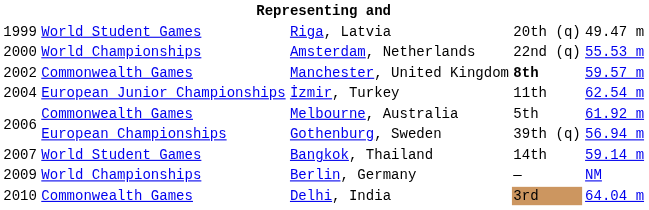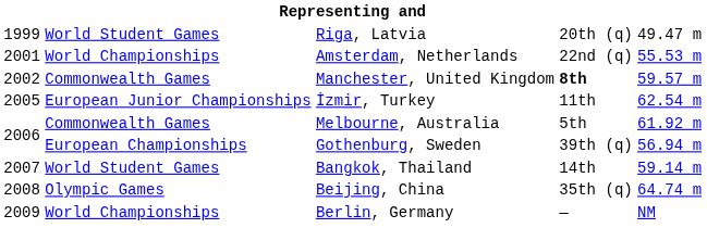 <table>
 <tr>
 <th colspan="5">Representing  and </th>
 </tr>
 <tr>
 <td>1999</td>
 <td><a href='#'>World Student Games</a></td>
 <td><a href='#'>Riga</a>, Latvia</td>
 <td>20th (q)</td>
 <td>49.47 m</td>
 </tr>
 <tr>
-<td>2000</td>
+<td>2001</td>
 <td><a href='#'>World Championships</a></td>
 <td><a href='#'>Amsterdam</a>, Netherlands</td>
 <td>22nd (q)</td>
 <td><a href='#'>55.53 m</a></td>
 </tr>
 <tr>
 <td>2002</td>
 <td><a href='#'>Commonwealth Games</a></td>
 <td><a href='#'>Manchester</a>, United Kingdom</td>
 <td><strong>8th</strong></td>
 <td><a href='#'>59.57 m</a></td>
 </tr>
 <tr>
-<td>2004</td>
+<td>2005</td>
 <td><a href='#'>European Junior Championships</a></td>
 <td><a href='#'>İzmir</a>, Turkey</td>
 <td>11th</td>
 <td><a href='#'>62.54 m</a></td>
 </tr>
 <tr>
 <td rowspan=2>2006</td>
 <td><a href='#'>Commonwealth Games</a></td>
 <td><a href='#'>Melbourne</a>, Australia</td>
 <td>5th</td>
 <td><a href='#'>61.92 m</a></td>
 </tr>
 <tr>
 <td><a href='#'>European Championships</a></td>
 <td><a href='#'>Gothenburg</a>, Sweden</td>
 <td>39th (q)</td>
 <td><a href='#'>56.94 m</a></td>
 </tr>
 <tr>
 <td>2007</td>
 <td><a href='#'>World Student Games</a></td>
 <td><a href='#'>Bangkok</a>, Thailand</td>
 <td>14th</td>
 <td><a href='#'>59.14 m</a></td>
 </tr>
 <tr>
+<td>2008</td>
+<td><a href='#'>Olympic Games</a></td>
+<td><a href='#'>Beijing</a>, China</td>
+<td>35th (q)</td>
+<td><a href='#'>64.74 m</a></td>
+</tr>
+<tr>
 <td>2009</td>
 <td><a href='#'>World Championships</a></td>
 <td><a href='#'>Berlin</a>, Germany</td>
 <td>—</td>
 <td><a href='#'>NM</a></td>
 </tr>
-<tr>
-<td>2010</td>
-<td><a href='#'>Commonwealth Games</a></td>
-<td><a href='#'>Delhi</a>, India</td>
-<td bgcolor=cc966>3rd</td>
-<td><a href='#'>64.04 m</a></td>
-</tr>
 </table>
